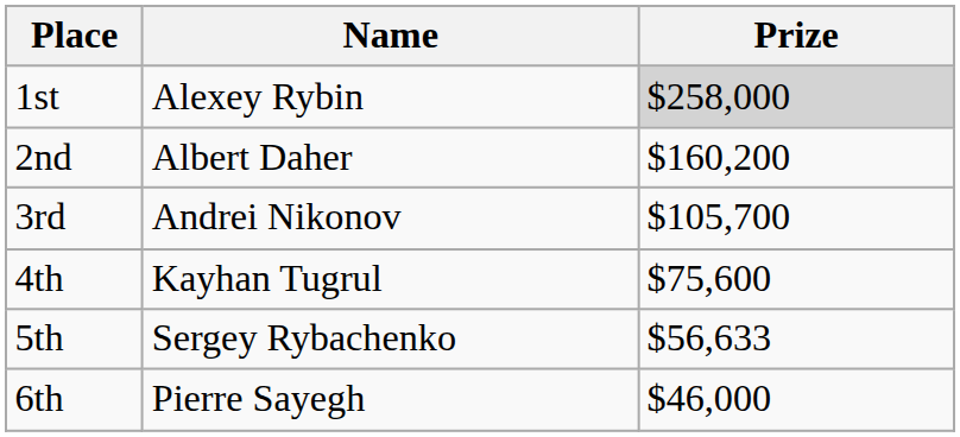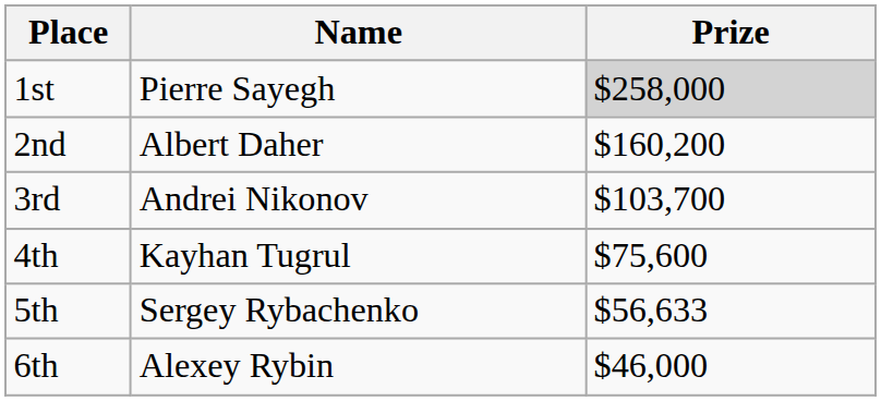 <table class="wikitable">
 <tr>
 <th style="width:50px;">Place</th>
 <th style="width:200px;">Name</th>
 <th style="width:125px;">Prize</th>
 </tr>
 <tr>
 <td>1st</td>
-<td> Alexey Rybin</td>
+<td> Pierre Sayegh</td>
 <td style="background: lightgrey;">$258,000</td>
 </tr>
 <tr>
 <td>2nd</td>
 <td> Albert Daher</td>
 <td>$160,200</td>
 </tr>
 <tr>
 <td>3rd</td>
 <td> Andrei Nikonov</td>
-<td>$105,700</td>
+<td>$103,700</td>
 </tr>
 <tr>
 <td>4th</td>
 <td> Kayhan Tugrul</td>
 <td>$75,600</td>
 </tr>
 <tr>
 <td>5th</td>
 <td> Sergey Rybachenko</td>
 <td>$56,633</td>
 </tr>
 <tr>
 <td>6th</td>
-<td> Pierre Sayegh</td>
+<td> Alexey Rybin</td>
 <td>$46,000</td>
 </tr>
 </table>
